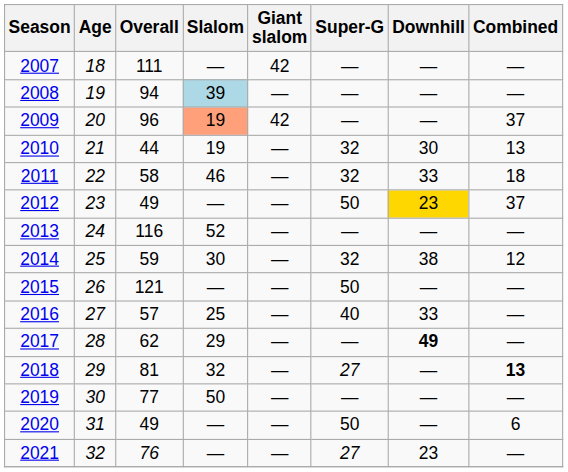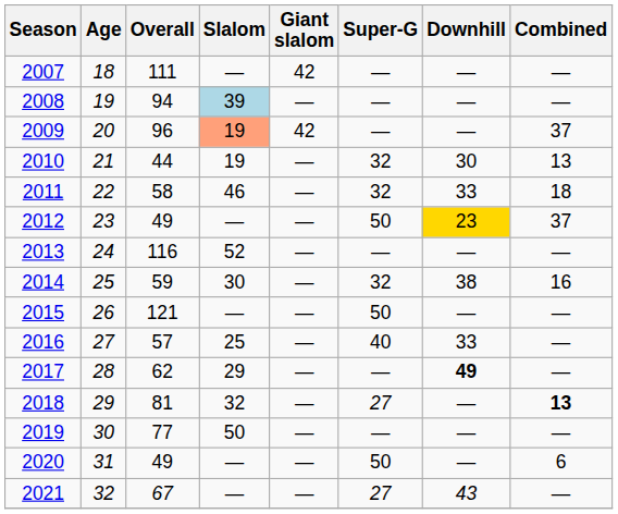 <table class=wikitable style="text-align:center">
 <tr>
 <th>Season</th>
 <th>Age</th>
 <th>Overall</th>
 <th>Slalom</th>
 <th>Giant<br>slalom</th>
 <th>Super-G</th>
 <th>Downhill</th>
 <th>Combined</th>
 </tr>
 <tr>
 <td><a href='#'>2007</a></td>
 <td><em>18</em></td>
 <td>111</td>
 <td>—</td>
 <td>42</td>
 <td>—</td>
 <td>—</td>
 <td>—</td>
 </tr>
 <tr>
 <td><a href='#'>2008</a></td>
 <td><em>19</em></td>
 <td>94</td>
 <td style="background: lightblue;">39</td>
 <td>—</td>
 <td>—</td>
 <td>—</td>
 <td>—</td>
 </tr>
 <tr>
 <td><a href='#'>2009</a></td>
 <td><em>20</em></td>
 <td>96</td>
 <td style="background: lightsalmon;">19</td>
 <td>42</td>
 <td>—</td>
 <td>—</td>
 <td>37</td>
 </tr>
 <tr>
 <td><a href='#'>2010</a></td>
 <td><em>21</em></td>
 <td>44</td>
 <td>19</td>
 <td>—</td>
 <td>32</td>
 <td>30</td>
 <td>13</td>
 </tr>
 <tr>
 <td><a href='#'>2011</a></td>
 <td><em>22</em></td>
 <td>58</td>
 <td>46</td>
 <td>—</td>
 <td>32</td>
 <td>33</td>
 <td>18</td>
 </tr>
 <tr>
 <td><a href='#'>2012</a></td>
 <td><em>23</em></td>
 <td>49</td>
 <td>—</td>
 <td>—</td>
 <td>50</td>
 <td style="background: gold;">23</td>
 <td>37</td>
 </tr>
 <tr>
 <td><a href='#'>2013</a></td>
 <td><em>24</em></td>
 <td>116</td>
 <td>52</td>
 <td>—</td>
 <td>—</td>
 <td>—</td>
 <td>—</td>
 </tr>
 <tr>
 <td><a href='#'>2014</a></td>
 <td><em>25</em></td>
 <td>59</td>
 <td>30</td>
 <td>—</td>
 <td>32</td>
 <td>38</td>
-<td>12</td>
+<td>16</td>
 </tr>
 <tr>
 <td><a href='#'>2015</a></td>
 <td><em>26</em></td>
 <td>121</td>
 <td>—</td>
 <td>—</td>
 <td>50</td>
 <td>—</td>
 <td>—</td>
 </tr>
 <tr>
 <td><a href='#'>2016</a></td>
 <td><em>27</em></td>
 <td>57</td>
 <td>25</td>
 <td>—</td>
 <td>40</td>
 <td>33</td>
 <td>—</td>
 </tr>
 <tr>
 <td><a href='#'>2017</a></td>
 <td><em>28</em></td>
 <td>62</td>
 <td>29</td>
 <td>—</td>
 <td>—</td>
 <td><strong>49</strong></td>
 <td>—</td>
 </tr>
 <tr>
 <td><a href='#'>2018</a></td>
 <td><em>29</em></td>
 <td>81</td>
 <td>32</td>
 <td>—</td>
 <td><em>27</em></td>
 <td>—</td>
 <td><strong>13</strong></td>
 </tr>
 <tr>
 <td><a href='#'>2019</a></td>
 <td><em>30</em></td>
 <td>77</td>
 <td>50</td>
 <td>—</td>
 <td>—</td>
 <td>—</td>
 <td>—</td>
 </tr>
 <tr>
 <td><a href='#'>2020</a></td>
 <td><em>31</em></td>
 <td>49</td>
 <td>—</td>
 <td>—</td>
 <td>50</td>
 <td>—</td>
 <td>6</td>
 </tr>
 <tr>
 <td><a href='#'>2021</a></td>
 <td><em>32</em></td>
-<td><em>76</em></td>
+<td><em>67</em></td>
 <td>—</td>
 <td>—</td>
 <td><em>27</em></td>
-<td>23</td>
+<td><em>43</em></td>
 <td>—</td>
 </tr>
 <tr>
 </tr>
 </table>
